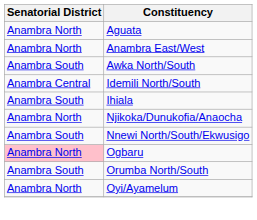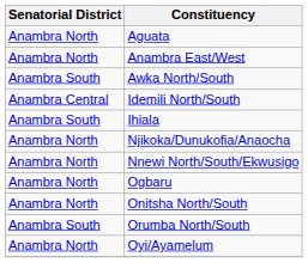 <table class="wikitable sortable">
 <tr>
 <th>Senatorial District</th>
 <th>Constituency</th>
 </tr>
 <tr>
 <td><a href='#'>Anambra North</a></td>
 <td><a href='#'>Aguata</a></td>
 </tr>
 <tr>
 <td><a href='#'>Anambra North</a></td>
 <td><a href='#'>Anambra East/West</a></td>
 </tr>
 <tr>
 <td><a href='#'>Anambra South</a></td>
 <td><a href='#'>Awka North/South</a></td>
 </tr>
 <tr>
 <td><a href='#'>Anambra Central</a></td>
 <td><a href='#'>Idemili North/South</a></td>
 </tr>
 <tr>
 <td><a href='#'>Anambra South</a></td>
 <td><a href='#'>Ihiala</a></td>
 </tr>
 <tr>
 <td><a href='#'>Anambra North</a></td>
 <td><a href='#'>Njikoka/Dunukofia/Anaocha</a></td>
 </tr>
 <tr>
-<td><a href='#'>Anambra South</a></td>
+<td><a href='#'>Anambra North</a></td>
 <td><a href='#'>Nnewi North/South/Ekwusigo</a></td>
 </tr>
 <tr>
-<td style="background: pink;"><a href='#'>Anambra North</a></td>
+<td><a href='#'>Anambra North</a></td>
 <td><a href='#'>Ogbaru</a></td>
+</tr>
+<tr>
+<td><a href='#'>Anambra North</a></td>
+<td><a href='#'>Onitsha North/South</a></td>
 </tr>
 <tr>
 <td><a href='#'>Anambra South</a></td>
 <td><a href='#'>Orumba North/South</a></td>
 </tr>
 <tr>
 <td><a href='#'>Anambra North</a></td>
 <td><a href='#'>Oyi/Ayamelum</a></td>
 </tr>
 <tr>
 </tr>
 </table>
